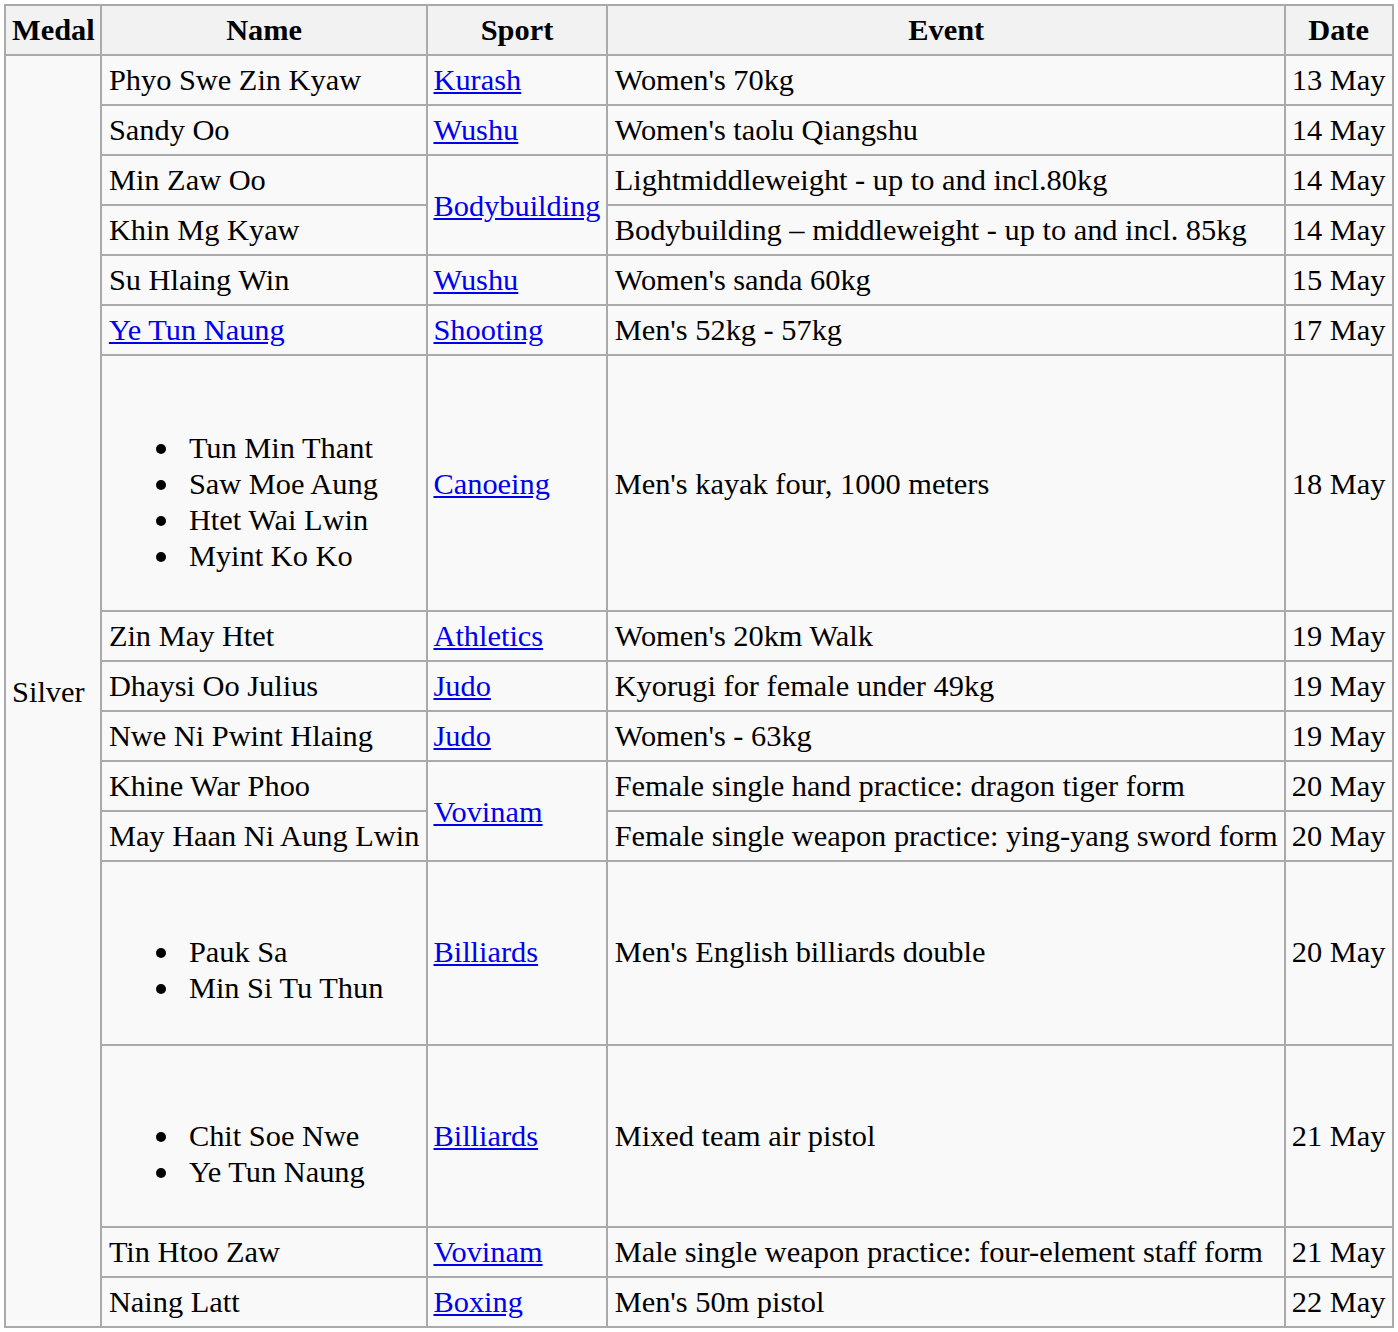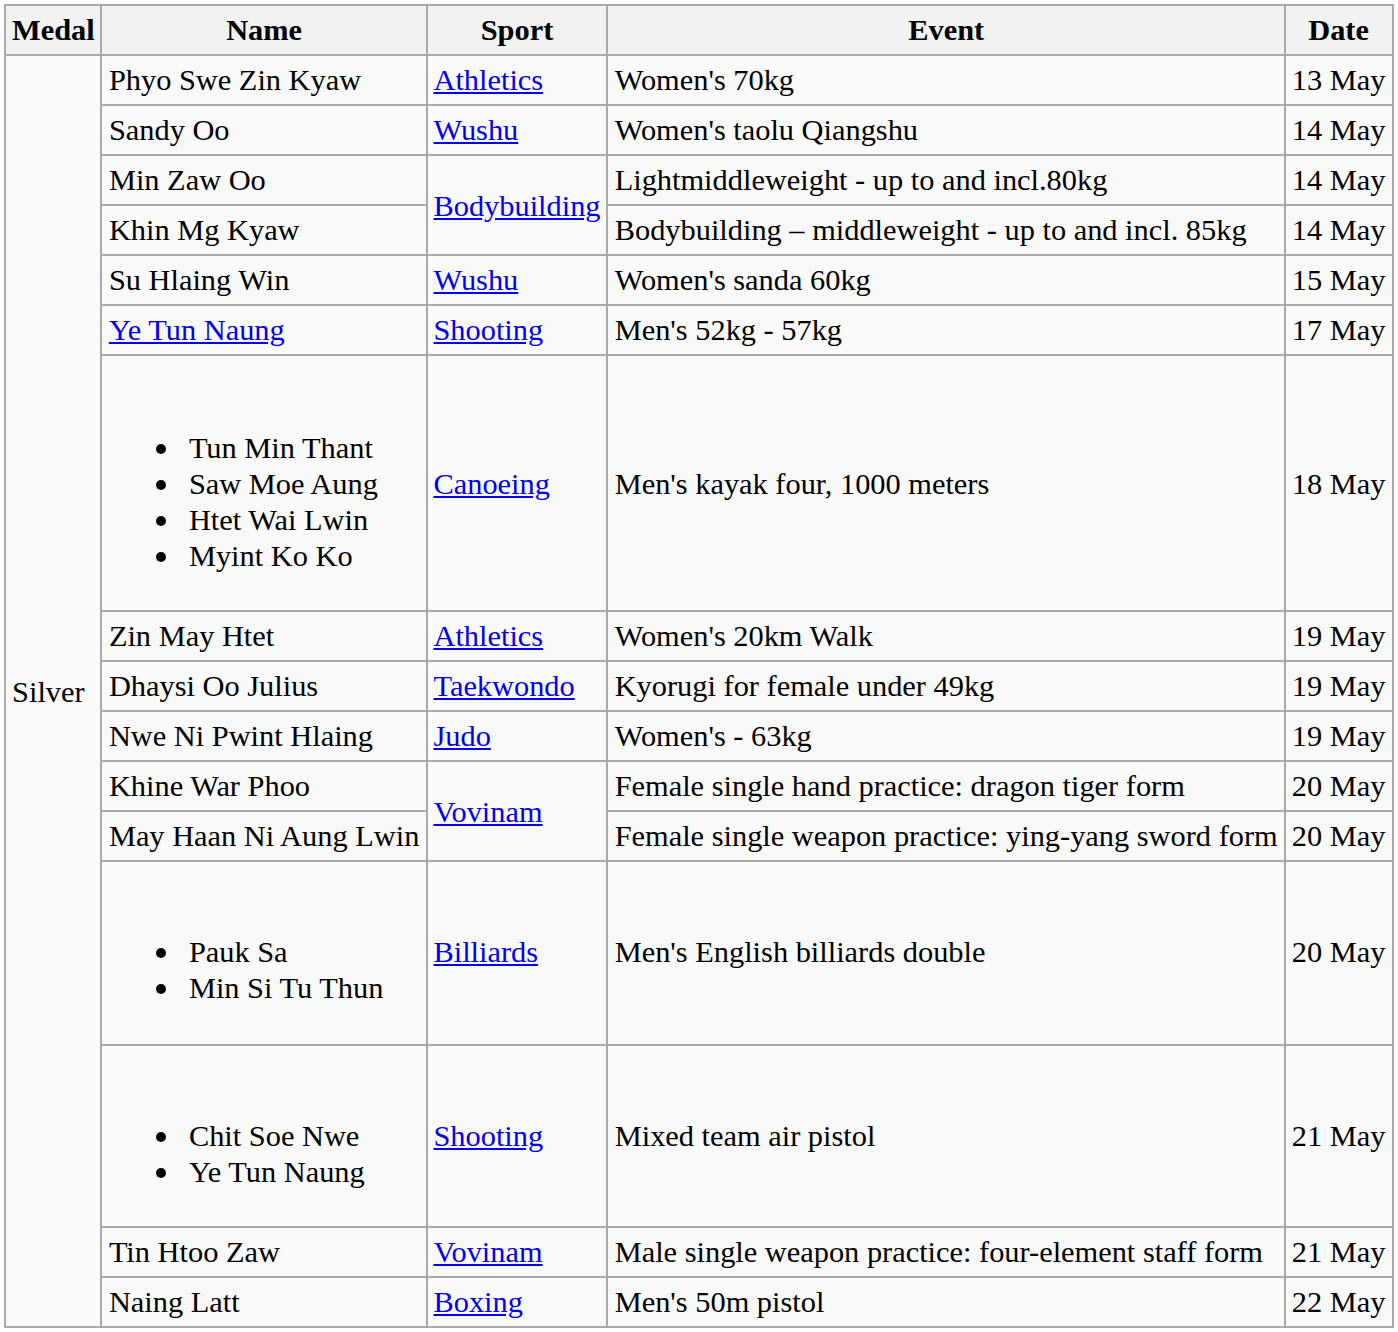 <table class="wikitable sortable"  style="font-size:95%">
 <tr>
 <th>Medal</th>
 <th>Name</th>
 <th>Sport</th>
 <th>Event</th>
 <th>Date</th>
 </tr>
 <tr>
 <td rowspan="16">Silver</td>
 <td>Phyo Swe Zin Kyaw</td>
-<td><a href='#'>Kurash</a></td>
+<td><a href='#'>Athletics</a></td>
 <td>Women's 70kg</td>
 <td>13 May</td>
 </tr>
 <tr>
 <td>Sandy Oo</td>
 <td><a href='#'>Wushu</a></td>
 <td>Women's taolu Qiangshu</td>
 <td>14 May</td>
 </tr>
 <tr>
 <td>Min Zaw Oo</td>
 <td rowspan="2"><a href='#'>Bodybuilding</a></td>
 <td>Lightmiddleweight - up to and incl.80kg</td>
 <td>14 May</td>
 </tr>
 <tr>
 <td>Khin Mg Kyaw</td>
 <td>Bodybuilding – middleweight - up to and incl. 85kg</td>
 <td>14 May</td>
 </tr>
 <tr>
 <td>Su Hlaing Win</td>
 <td><a href='#'>Wushu</a></td>
 <td>Women's sanda 60kg</td>
 <td>15 May</td>
 </tr>
 <tr>
 <td><a href='#'>Ye Tun Naung</a></td>
 <td><a href='#'>Shooting</a></td>
 <td>Men's 52kg - 57kg</td>
 <td>17 May</td>
 </tr>
 <tr>
 <td><br><ul><li>Tun Min Thant</li><li>Saw Moe Aung</li><li>Htet Wai Lwin</li><li>Myint Ko Ko</li></ul></td>
 <td><a href='#'>Canoeing</a></td>
 <td>Men's kayak four, 1000 meters</td>
 <td>18 May</td>
 </tr>
 <tr>
 <td>Zin May Htet</td>
 <td><a href='#'>Athletics</a></td>
 <td>Women's 20km Walk</td>
 <td>19 May</td>
 </tr>
 <tr>
 <td>Dhaysi Oo Julius</td>
-<td><a href='#'>Judo</a></td>
+<td><a href='#'>Taekwondo</a></td>
 <td>Kyorugi for female under 49kg</td>
 <td>19 May</td>
 </tr>
 <tr>
 <td>Nwe Ni Pwint Hlaing</td>
 <td><a href='#'>Judo</a></td>
 <td>Women's - 63kg</td>
 <td>19 May</td>
 </tr>
 <tr>
 <td>Khine War Phoo</td>
 <td rowspan="2"><a href='#'>Vovinam</a></td>
 <td>Female single hand practice: dragon tiger form</td>
 <td>20 May</td>
 </tr>
 <tr>
 <td>May Haan Ni Aung Lwin</td>
 <td>Female single weapon practice: ying-yang sword form</td>
 <td>20 May</td>
 </tr>
 <tr>
 <td><br><ul><li>Pauk Sa</li><li>Min Si Tu Thun</li></ul></td>
 <td><a href='#'>Billiards</a></td>
 <td>Men's English billiards double</td>
 <td>20 May</td>
 </tr>
 <tr>
 <td><br><ul><li>Chit Soe Nwe</li><li>Ye Tun Naung</li></ul></td>
-<td><a href='#'>Billiards</a></td>
+<td><a href='#'>Shooting</a></td>
 <td>Mixed team air pistol</td>
 <td>21 May</td>
 </tr>
 <tr>
 <td>Tin Htoo Zaw</td>
 <td><a href='#'>Vovinam</a></td>
 <td>Male single weapon practice: four-element staff form</td>
 <td>21 May</td>
 </tr>
 <tr>
 <td>Naing Latt</td>
 <td><a href='#'>Boxing</a></td>
 <td>Men's 50m pistol</td>
 <td>22 May</td>
 </tr>
 </table>
